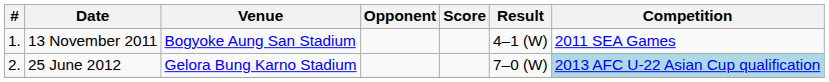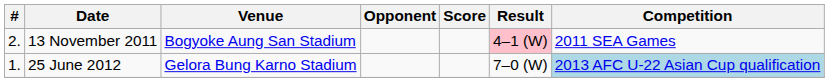 <table class="wikitable">
 <tr>
 <th>#</th>
 <th>Date</th>
 <th>Venue</th>
 <th>Opponent</th>
 <th>Score</th>
 <th>Result</th>
 <th>Competition</th>
 </tr>
 <tr>
-<td>1.</td>
+<td>2.</td>
 <td>13 November 2011</td>
 <td><a href='#'>Bogyoke Aung San Stadium</a></td>
 <td></td>
 <td></td>
-<td>4–1 (W)</td>
+<td style="background: pink;">4–1 (W)</td>
 <td><a href='#'>2011 SEA Games</a></td>
 </tr>
 <tr>
-<td>2.</td>
+<td>1.</td>
 <td>25 June 2012</td>
 <td><a href='#'>Gelora Bung Karno Stadium</a></td>
 <td></td>
 <td></td>
 <td>7–0 (W)</td>
 <td style="background: lightblue;"><a href='#'>2013 AFC U-22 Asian Cup qualification</a></td>
 </tr>
 <tr>
 </tr>
 </table>
